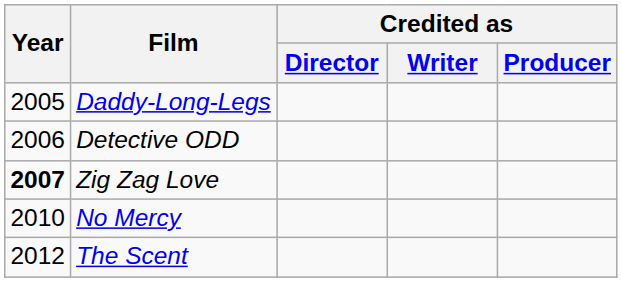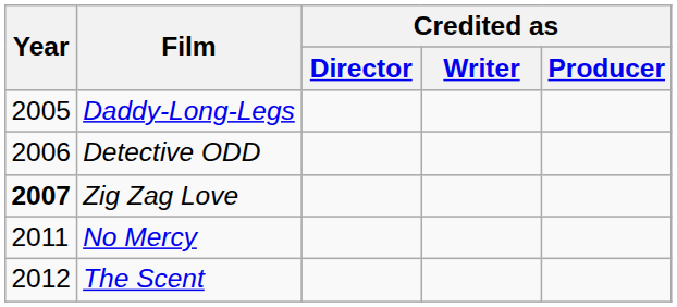 <table class="wikitable">
 <tr>
 <th rowspan="2" style="width:33px;">Year</th>
 <th rowspan="2">Film</th>
 <th colspan="3">Credited as</th>
 </tr>
 <tr>
 <th width=65><a href='#'>Director</a></th>
 <th width=65><a href='#'>Writer</a></th>
 <th width=65><a href='#'>Producer</a></th>
 </tr>
 <tr>
 <td>2005</td>
 <td><em><a href='#'>Daddy-Long-Legs</a></em></td>
 <td></td>
 <td></td>
 <td></td>
 </tr>
 <tr>
 <td>2006</td>
 <td><em>Detective ODD</em></td>
 <td></td>
 <td></td>
 <td></td>
 </tr>
 <tr>
 <td><strong>2007</strong></td>
 <td><em>Zig Zag Love</em></td>
 <td></td>
 <td></td>
 <td></td>
 </tr>
 <tr>
-<td>2010</td>
+<td>2011</td>
 <td><em><a href='#'>No Mercy</a></em></td>
 <td></td>
 <td></td>
 <td></td>
 </tr>
 <tr>
 <td>2012</td>
 <td><em><a href='#'>The Scent</a></em></td>
 <td></td>
 <td></td>
 <td></td>
 </tr>
 </table>
